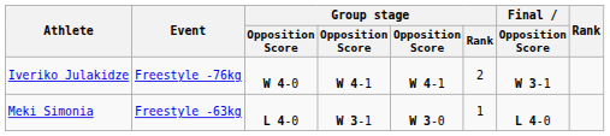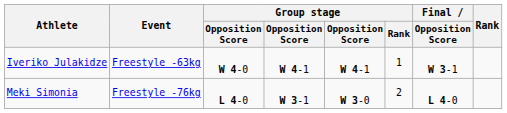 <table class="wikitable" style="font-size:90%">
 <tr>
 <th rowspan=2>Athlete</th>
 <th rowspan=2>Event</th>
 <th colspan=4>Group stage</th>
 <th>Final / </th>
 <th rowspan=2>Rank</th>
 </tr>
 <tr style="font-size:95%">
 <th>Opposition<br>Score</th>
 <th>Opposition<br>Score</th>
 <th>Opposition<br>Score</th>
 <th>Rank</th>
 <th>Opposition<br>Score</th>
 </tr>
 <tr align=center>
 <td align=left><a href='#'>Iveriko Julakidze</a></td>
-<td align=left><a href='#'>Freestyle -76kg</a></td>
+<td align=left><a href='#'>Freestyle -63kg</a></td>
 <td> <br> <strong>W</strong> <strong>4</strong>-0 <sup></sup></td>
 <td> <br> <strong>W</strong> <strong>4</strong>-1 <sup></sup></td>
 <td> <br> <strong>W</strong> <strong>4</strong>-1  <sup></sup></td>
-<td>2 </td>
+<td>1 </td>
 <td> <br> <strong>W</strong> <strong>3</strong>-1 <sup></sup></td>
 <td></td>
 </tr>
 <tr align=center>
 <td align=left><a href='#'>Meki Simonia</a></td>
-<td align=left><a href='#'>Freestyle -63kg</a></td>
+<td align=left><a href='#'>Freestyle -76kg</a></td>
 <td> <br> <strong>L</strong> <strong>4</strong>-0  <sup></sup></td>
 <td> <br> <strong>W</strong> <strong>3</strong>-1 <sup></sup></td>
 <td> <br> <strong>W</strong> <strong>3</strong>-0 <sup></sup></td>
-<td>1 </td>
+<td>2 </td>
 <td> <br> <strong>L</strong> <strong>4</strong>-0 <sup></sup></td>
 <td></td>
 </tr>
 </table>
